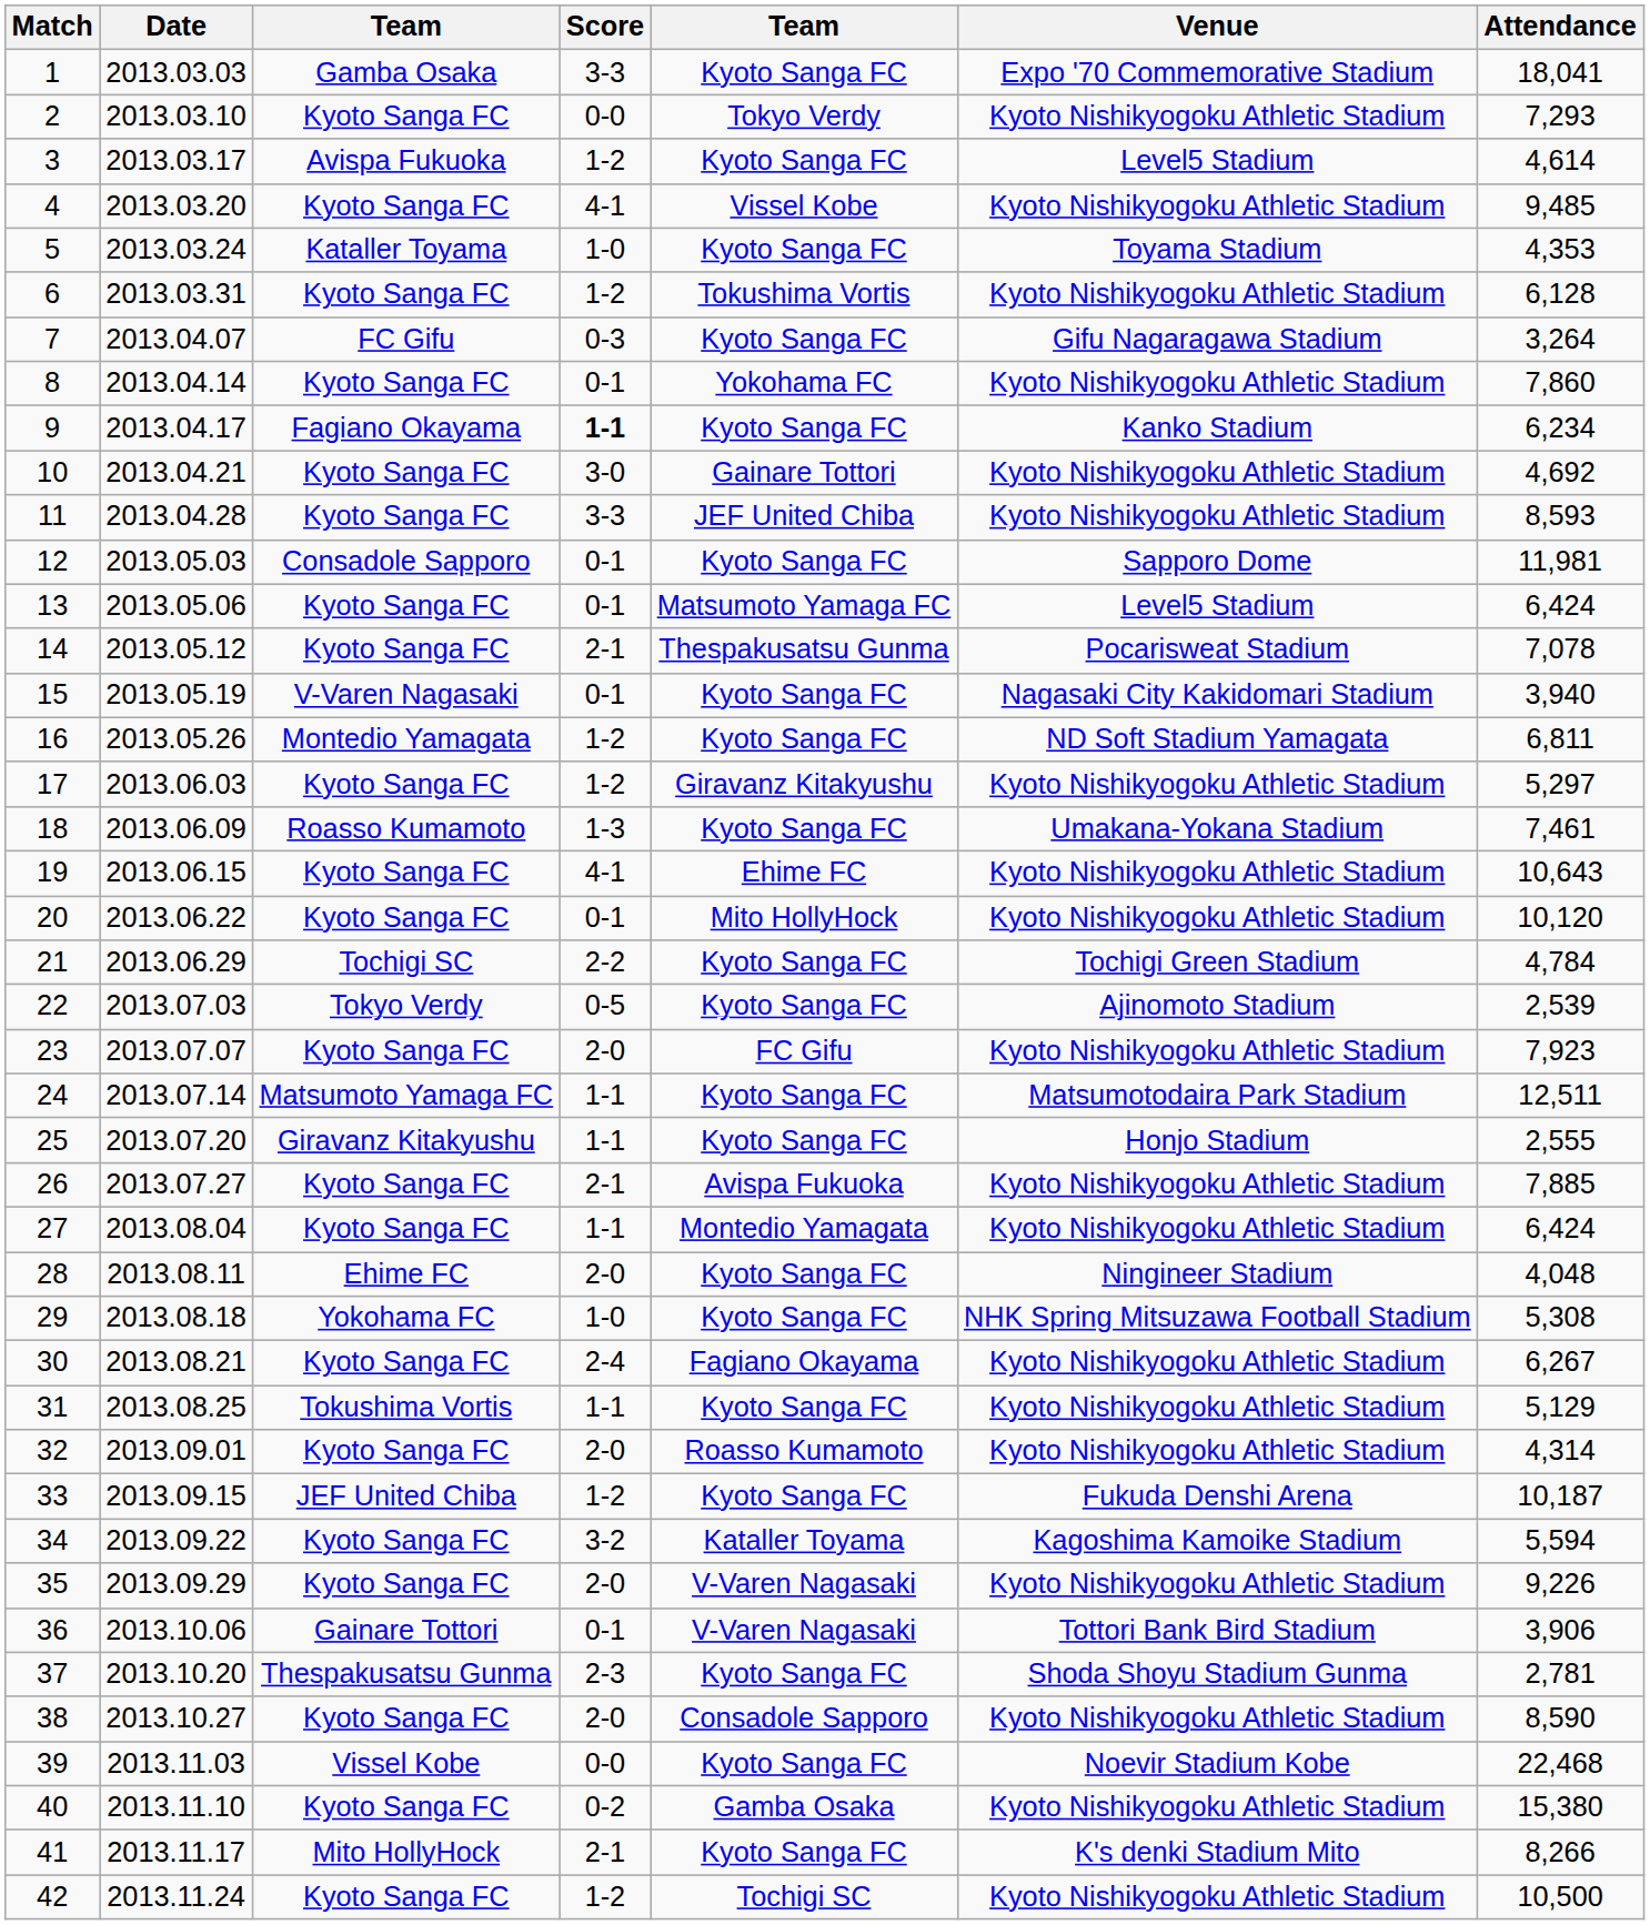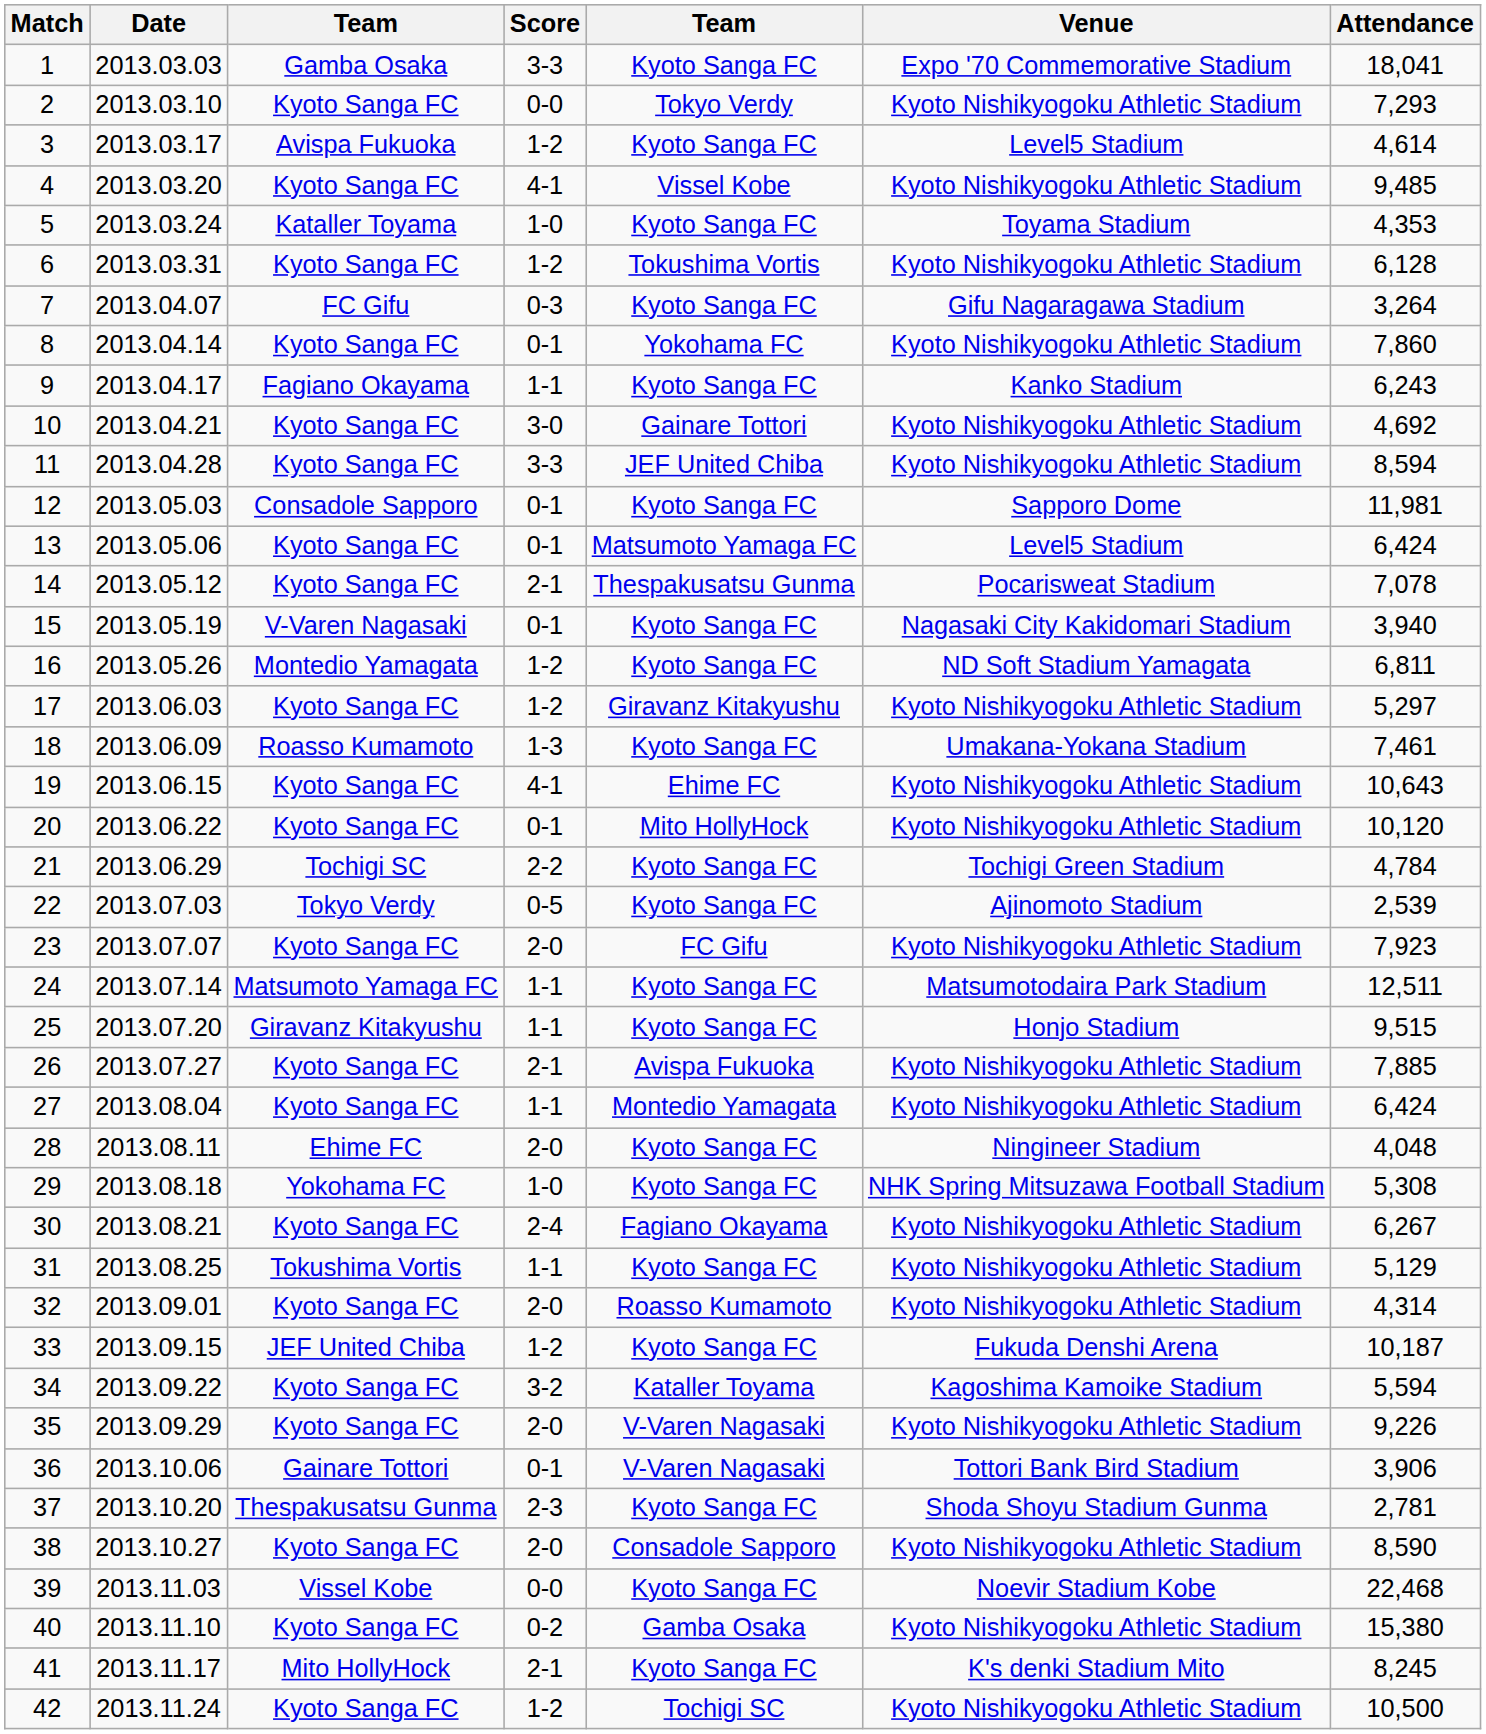 <table class="wikitable" style="text-align:center;">
 <tr>
 <th>Match</th>
 <th>Date</th>
 <th>Team</th>
 <th>Score</th>
 <th>Team</th>
 <th>Venue</th>
 <th>Attendance</th>
 </tr>
 <tr>
 <td>1</td>
 <td>2013.03.03</td>
 <td><a href='#'>Gamba Osaka</a></td>
 <td>3-3</td>
 <td><a href='#'>Kyoto Sanga FC</a></td>
 <td><a href='#'>Expo '70 Commemorative Stadium</a></td>
 <td>18,041</td>
 </tr>
 <tr>
 <td>2</td>
 <td>2013.03.10</td>
 <td><a href='#'>Kyoto Sanga FC</a></td>
 <td>0-0</td>
 <td><a href='#'>Tokyo Verdy</a></td>
 <td><a href='#'>Kyoto Nishikyogoku Athletic Stadium</a></td>
 <td>7,293</td>
 </tr>
 <tr>
 <td>3</td>
 <td>2013.03.17</td>
 <td><a href='#'>Avispa Fukuoka</a></td>
 <td>1-2</td>
 <td><a href='#'>Kyoto Sanga FC</a></td>
 <td><a href='#'>Level5 Stadium</a></td>
 <td>4,614</td>
 </tr>
 <tr>
 <td>4</td>
 <td>2013.03.20</td>
 <td><a href='#'>Kyoto Sanga FC</a></td>
 <td>4-1</td>
 <td><a href='#'>Vissel Kobe</a></td>
 <td><a href='#'>Kyoto Nishikyogoku Athletic Stadium</a></td>
 <td>9,485</td>
 </tr>
 <tr>
 <td>5</td>
 <td>2013.03.24</td>
 <td><a href='#'>Kataller Toyama</a></td>
 <td>1-0</td>
 <td><a href='#'>Kyoto Sanga FC</a></td>
 <td><a href='#'>Toyama Stadium</a></td>
 <td>4,353</td>
 </tr>
 <tr>
 <td>6</td>
 <td>2013.03.31</td>
 <td><a href='#'>Kyoto Sanga FC</a></td>
 <td>1-2</td>
 <td><a href='#'>Tokushima Vortis</a></td>
 <td><a href='#'>Kyoto Nishikyogoku Athletic Stadium</a></td>
 <td>6,128</td>
 </tr>
 <tr>
 <td>7</td>
 <td>2013.04.07</td>
 <td><a href='#'>FC Gifu</a></td>
 <td>0-3</td>
 <td><a href='#'>Kyoto Sanga FC</a></td>
 <td><a href='#'>Gifu Nagaragawa Stadium</a></td>
 <td>3,264</td>
 </tr>
 <tr>
 <td>8</td>
 <td>2013.04.14</td>
 <td><a href='#'>Kyoto Sanga FC</a></td>
 <td>0-1</td>
 <td><a href='#'>Yokohama FC</a></td>
 <td><a href='#'>Kyoto Nishikyogoku Athletic Stadium</a></td>
 <td>7,860</td>
 </tr>
 <tr>
 <td>9</td>
 <td>2013.04.17</td>
 <td><a href='#'>Fagiano Okayama</a></td>
-<td><strong>1-1</strong></td>
+<td>1-1</td>
 <td><a href='#'>Kyoto Sanga FC</a></td>
 <td><a href='#'>Kanko Stadium</a></td>
-<td>6,234</td>
+<td>6,243</td>
 </tr>
 <tr>
 <td>10</td>
 <td>2013.04.21</td>
 <td><a href='#'>Kyoto Sanga FC</a></td>
 <td>3-0</td>
 <td><a href='#'>Gainare Tottori</a></td>
 <td><a href='#'>Kyoto Nishikyogoku Athletic Stadium</a></td>
 <td>4,692</td>
 </tr>
 <tr>
 <td>11</td>
 <td>2013.04.28</td>
 <td><a href='#'>Kyoto Sanga FC</a></td>
 <td>3-3</td>
 <td><a href='#'>JEF United Chiba</a></td>
 <td><a href='#'>Kyoto Nishikyogoku Athletic Stadium</a></td>
-<td>8,593</td>
+<td>8,594</td>
 </tr>
 <tr>
 <td>12</td>
 <td>2013.05.03</td>
 <td><a href='#'>Consadole Sapporo</a></td>
 <td>0-1</td>
 <td><a href='#'>Kyoto Sanga FC</a></td>
 <td><a href='#'>Sapporo Dome</a></td>
 <td>11,981</td>
 </tr>
 <tr>
 <td>13</td>
 <td>2013.05.06</td>
 <td><a href='#'>Kyoto Sanga FC</a></td>
 <td>0-1</td>
 <td><a href='#'>Matsumoto Yamaga FC</a></td>
 <td><a href='#'>Level5 Stadium</a></td>
 <td>6,424</td>
 </tr>
 <tr>
 <td>14</td>
 <td>2013.05.12</td>
 <td><a href='#'>Kyoto Sanga FC</a></td>
 <td>2-1</td>
 <td><a href='#'>Thespakusatsu Gunma</a></td>
 <td><a href='#'>Pocarisweat Stadium</a></td>
 <td>7,078</td>
 </tr>
 <tr>
 <td>15</td>
 <td>2013.05.19</td>
 <td><a href='#'>V-Varen Nagasaki</a></td>
 <td>0-1</td>
 <td><a href='#'>Kyoto Sanga FC</a></td>
 <td><a href='#'>Nagasaki City Kakidomari Stadium</a></td>
 <td>3,940</td>
 </tr>
 <tr>
 <td>16</td>
 <td>2013.05.26</td>
 <td><a href='#'>Montedio Yamagata</a></td>
 <td>1-2</td>
 <td><a href='#'>Kyoto Sanga FC</a></td>
 <td><a href='#'>ND Soft Stadium Yamagata</a></td>
 <td>6,811</td>
 </tr>
 <tr>
 <td>17</td>
 <td>2013.06.03</td>
 <td><a href='#'>Kyoto Sanga FC</a></td>
 <td>1-2</td>
 <td><a href='#'>Giravanz Kitakyushu</a></td>
 <td><a href='#'>Kyoto Nishikyogoku Athletic Stadium</a></td>
 <td>5,297</td>
 </tr>
 <tr>
 <td>18</td>
 <td>2013.06.09</td>
 <td><a href='#'>Roasso Kumamoto</a></td>
 <td>1-3</td>
 <td><a href='#'>Kyoto Sanga FC</a></td>
 <td><a href='#'>Umakana-Yokana Stadium</a></td>
 <td>7,461</td>
 </tr>
 <tr>
 <td>19</td>
 <td>2013.06.15</td>
 <td><a href='#'>Kyoto Sanga FC</a></td>
 <td>4-1</td>
 <td><a href='#'>Ehime FC</a></td>
 <td><a href='#'>Kyoto Nishikyogoku Athletic Stadium</a></td>
 <td>10,643</td>
 </tr>
 <tr>
 <td>20</td>
 <td>2013.06.22</td>
 <td><a href='#'>Kyoto Sanga FC</a></td>
 <td>0-1</td>
 <td><a href='#'>Mito HollyHock</a></td>
 <td><a href='#'>Kyoto Nishikyogoku Athletic Stadium</a></td>
 <td>10,120</td>
 </tr>
 <tr>
 <td>21</td>
 <td>2013.06.29</td>
 <td><a href='#'>Tochigi SC</a></td>
 <td>2-2</td>
 <td><a href='#'>Kyoto Sanga FC</a></td>
 <td><a href='#'>Tochigi Green Stadium</a></td>
 <td>4,784</td>
 </tr>
 <tr>
 <td>22</td>
 <td>2013.07.03</td>
 <td><a href='#'>Tokyo Verdy</a></td>
 <td>0-5</td>
 <td><a href='#'>Kyoto Sanga FC</a></td>
 <td><a href='#'>Ajinomoto Stadium</a></td>
 <td>2,539</td>
 </tr>
 <tr>
 <td>23</td>
 <td>2013.07.07</td>
 <td><a href='#'>Kyoto Sanga FC</a></td>
 <td>2-0</td>
 <td><a href='#'>FC Gifu</a></td>
 <td><a href='#'>Kyoto Nishikyogoku Athletic Stadium</a></td>
 <td>7,923</td>
 </tr>
 <tr>
 <td>24</td>
 <td>2013.07.14</td>
 <td><a href='#'>Matsumoto Yamaga FC</a></td>
 <td>1-1</td>
 <td><a href='#'>Kyoto Sanga FC</a></td>
 <td><a href='#'>Matsumotodaira Park Stadium</a></td>
 <td>12,511</td>
 </tr>
 <tr>
 <td>25</td>
 <td>2013.07.20</td>
 <td><a href='#'>Giravanz Kitakyushu</a></td>
 <td>1-1</td>
 <td><a href='#'>Kyoto Sanga FC</a></td>
 <td><a href='#'>Honjo Stadium</a></td>
-<td>2,555</td>
+<td>9,515</td>
 </tr>
 <tr>
 <td>26</td>
 <td>2013.07.27</td>
 <td><a href='#'>Kyoto Sanga FC</a></td>
 <td>2-1</td>
 <td><a href='#'>Avispa Fukuoka</a></td>
 <td><a href='#'>Kyoto Nishikyogoku Athletic Stadium</a></td>
 <td>7,885</td>
 </tr>
 <tr>
 <td>27</td>
 <td>2013.08.04</td>
 <td><a href='#'>Kyoto Sanga FC</a></td>
 <td>1-1</td>
 <td><a href='#'>Montedio Yamagata</a></td>
 <td><a href='#'>Kyoto Nishikyogoku Athletic Stadium</a></td>
 <td>6,424</td>
 </tr>
 <tr>
 <td>28</td>
 <td>2013.08.11</td>
 <td><a href='#'>Ehime FC</a></td>
 <td>2-0</td>
 <td><a href='#'>Kyoto Sanga FC</a></td>
 <td><a href='#'>Ningineer Stadium</a></td>
 <td>4,048</td>
 </tr>
 <tr>
 <td>29</td>
 <td>2013.08.18</td>
 <td><a href='#'>Yokohama FC</a></td>
 <td>1-0</td>
 <td><a href='#'>Kyoto Sanga FC</a></td>
 <td><a href='#'>NHK Spring Mitsuzawa Football Stadium</a></td>
 <td>5,308</td>
 </tr>
 <tr>
 <td>30</td>
 <td>2013.08.21</td>
 <td><a href='#'>Kyoto Sanga FC</a></td>
 <td>2-4</td>
 <td><a href='#'>Fagiano Okayama</a></td>
 <td><a href='#'>Kyoto Nishikyogoku Athletic Stadium</a></td>
 <td>6,267</td>
 </tr>
 <tr>
 <td>31</td>
 <td>2013.08.25</td>
 <td><a href='#'>Tokushima Vortis</a></td>
 <td>1-1</td>
 <td><a href='#'>Kyoto Sanga FC</a></td>
 <td><a href='#'>Kyoto Nishikyogoku Athletic Stadium</a></td>
 <td>5,129</td>
 </tr>
 <tr>
 <td>32</td>
 <td>2013.09.01</td>
 <td><a href='#'>Kyoto Sanga FC</a></td>
 <td>2-0</td>
 <td><a href='#'>Roasso Kumamoto</a></td>
 <td><a href='#'>Kyoto Nishikyogoku Athletic Stadium</a></td>
 <td>4,314</td>
 </tr>
 <tr>
 <td>33</td>
 <td>2013.09.15</td>
 <td><a href='#'>JEF United Chiba</a></td>
 <td>1-2</td>
 <td><a href='#'>Kyoto Sanga FC</a></td>
 <td><a href='#'>Fukuda Denshi Arena</a></td>
 <td>10,187</td>
 </tr>
 <tr>
 <td>34</td>
 <td>2013.09.22</td>
 <td><a href='#'>Kyoto Sanga FC</a></td>
 <td>3-2</td>
 <td><a href='#'>Kataller Toyama</a></td>
 <td><a href='#'>Kagoshima Kamoike Stadium</a></td>
 <td>5,594</td>
 </tr>
 <tr>
 <td>35</td>
 <td>2013.09.29</td>
 <td><a href='#'>Kyoto Sanga FC</a></td>
 <td>2-0</td>
 <td><a href='#'>V-Varen Nagasaki</a></td>
 <td><a href='#'>Kyoto Nishikyogoku Athletic Stadium</a></td>
 <td>9,226</td>
 </tr>
 <tr>
 <td>36</td>
 <td>2013.10.06</td>
 <td><a href='#'>Gainare Tottori</a></td>
 <td>0-1</td>
 <td><a href='#'>V-Varen Nagasaki</a></td>
 <td><a href='#'>Tottori Bank Bird Stadium</a></td>
 <td>3,906</td>
 </tr>
 <tr>
 <td>37</td>
 <td>2013.10.20</td>
 <td><a href='#'>Thespakusatsu Gunma</a></td>
 <td>2-3</td>
 <td><a href='#'>Kyoto Sanga FC</a></td>
 <td><a href='#'>Shoda Shoyu Stadium Gunma</a></td>
 <td>2,781</td>
 </tr>
 <tr>
 <td>38</td>
 <td>2013.10.27</td>
 <td><a href='#'>Kyoto Sanga FC</a></td>
 <td>2-0</td>
 <td><a href='#'>Consadole Sapporo</a></td>
 <td><a href='#'>Kyoto Nishikyogoku Athletic Stadium</a></td>
 <td>8,590</td>
 </tr>
 <tr>
 <td>39</td>
 <td>2013.11.03</td>
 <td><a href='#'>Vissel Kobe</a></td>
 <td>0-0</td>
 <td><a href='#'>Kyoto Sanga FC</a></td>
 <td><a href='#'>Noevir Stadium Kobe</a></td>
 <td>22,468</td>
 </tr>
 <tr>
 <td>40</td>
 <td>2013.11.10</td>
 <td><a href='#'>Kyoto Sanga FC</a></td>
 <td>0-2</td>
 <td><a href='#'>Gamba Osaka</a></td>
 <td><a href='#'>Kyoto Nishikyogoku Athletic Stadium</a></td>
 <td>15,380</td>
 </tr>
 <tr>
 <td>41</td>
 <td>2013.11.17</td>
 <td><a href='#'>Mito HollyHock</a></td>
 <td>2-1</td>
 <td><a href='#'>Kyoto Sanga FC</a></td>
 <td><a href='#'>K's denki Stadium Mito</a></td>
-<td>8,266</td>
+<td>8,245</td>
 </tr>
 <tr>
 <td>42</td>
 <td>2013.11.24</td>
 <td><a href='#'>Kyoto Sanga FC</a></td>
 <td>1-2</td>
 <td><a href='#'>Tochigi SC</a></td>
 <td><a href='#'>Kyoto Nishikyogoku Athletic Stadium</a></td>
 <td>10,500</td>
 </tr>
 </table>
